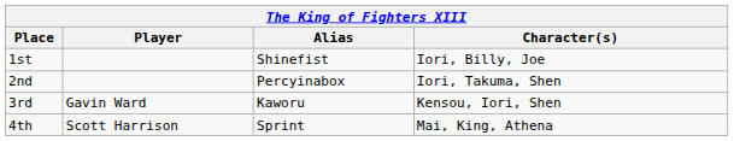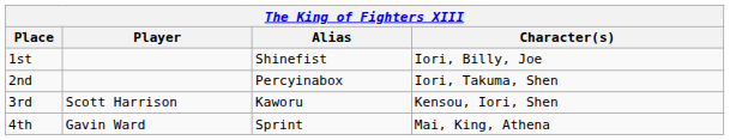 <table class="wikitable">
 <tr>
 <th colspan="4"><strong><em><a href='#'>The King of Fighters XIII</a></em></strong></th>
 </tr>
 <tr>
 <th style="width:50px;">Place</th>
 <th style="width:180px;">Player</th>
 <th style="width:150px;">Alias</th>
 <th style="width:300px;">Character(s)</th>
 </tr>
 <tr>
 <td>1st</td>
 <td></td>
 <td>Shinefist</td>
 <td>Iori, Billy, Joe</td>
 </tr>
 <tr>
 <td>2nd</td>
 <td></td>
 <td>Percyinabox</td>
 <td>Iori, Takuma, Shen</td>
 </tr>
 <tr>
 <td>3rd</td>
-<td> Gavin Ward</td>
+<td> Scott Harrison</td>
 <td>Kaworu</td>
 <td>Kensou, Iori, Shen</td>
 </tr>
 <tr>
 <td>4th</td>
-<td> Scott Harrison</td>
+<td> Gavin Ward</td>
 <td>Sprint</td>
 <td>Mai, King, Athena</td>
 </tr>
 </table>
